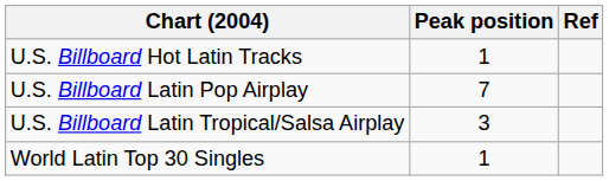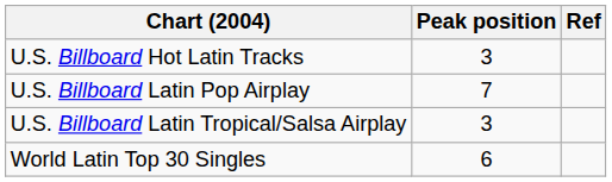 <table class="wikitable">
 <tr>
 <th align="left">Chart (2004)</th>
 <th align="left">Peak position</th>
 <th>Ref</th>
 </tr>
 <tr>
 <td align="left">U.S. <em><a href='#'>Billboard</a></em> Hot Latin Tracks</td>
-<td align="center">1</td>
+<td align="center">3</td>
 <td align="center"></td>
 </tr>
 <tr>
 <td align="left">U.S. <em><a href='#'>Billboard</a></em> Latin Pop Airplay</td>
 <td align="center">7</td>
 <td align="center"></td>
 </tr>
 <tr>
 <td align="left">U.S. <em><a href='#'>Billboard</a></em> Latin Tropical/Salsa Airplay</td>
 <td align="center">3</td>
 <td align="center"></td>
 </tr>
 <tr>
 <td align="left">World Latin Top 30 Singles</td>
-<td align="center">1</td>
+<td align="center">6</td>
 <td align="center"></td>
 </tr>
 </table>
